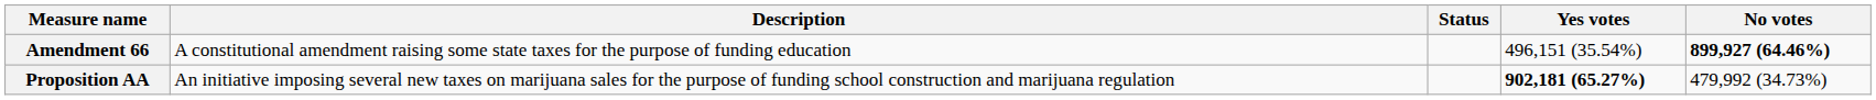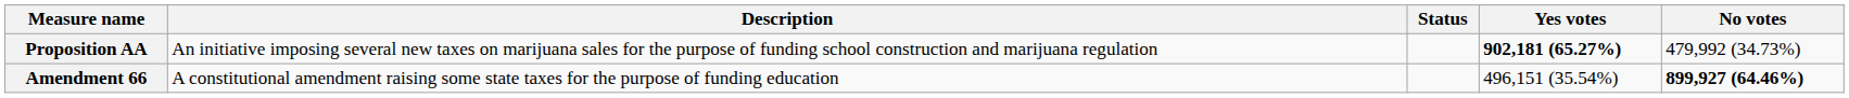 <table class="wikitable sortable plainrowheaders" style="width:100%">
 <tr>
 <th scope="col">Measure name</th>
 <th class="unsortable" scope="col">Description</th>
 <th scope="col">Status</th>
 <th scope="col">Yes votes</th>
 <th scope="col">No votes</th>
 </tr>
 <tr>
+<th scope="row">Proposition AA</th>
+<td>An initiative imposing several new taxes on marijuana sales for the purpose of funding school construction and marijuana regulation</td>
+<td></td>
+<td><strong>902,181 (65.27%)</strong></td>
+<td>479,992 (34.73%)</td>
+</tr>
+<tr>
 <th scope="row">Amendment 66</th>
 <td>A constitutional amendment raising some state taxes for the purpose of funding education</td>
 <td></td>
 <td>496,151 (35.54%)</td>
 <td><strong>899,927 (64.46%)</strong></td>
 </tr>
-<tr>
-<th scope="row">Proposition AA</th>
-<td>An initiative imposing several new taxes on marijuana sales for the purpose of funding school construction and marijuana regulation</td>
-<td></td>
-<td><strong>902,181 (65.27%)</strong></td>
-<td>479,992 (34.73%)</td>
-</tr>
 </table>
